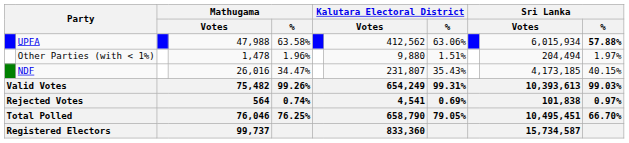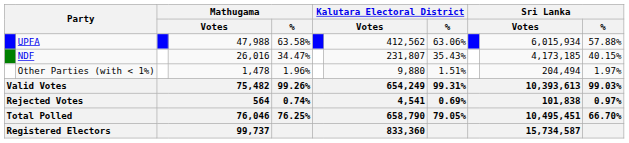 <table class="wikitable">
 <tr>
 <th colspan="2" width="144px"rowspan="2">Party</th>
 <th colspan="3" width="216px">Mathugama</th>
 <th colspan="3" width="216px"><a href='#'>Kalutara Electoral District</a></th>
 <th colspan="3" width="216px">Sri Lanka</th>
 </tr>
 <tr>
 <th colspan="2" width="144px">Votes</th>
 <th>%</th>
 <th colspan="2" width="144px">Votes</th>
 <th>%</th>
 <th colspan="2" width="144px">Votes</th>
 <th>%</th>
 </tr>
 <tr>
 <td style="background-color:blue;" width="10px"></td>
 <td style="text-align:left;"><a href='#'>UPFA</a></td>
 <td style="background-color:blue;" width="10px"></td>
 <td style="text-align:right;">47,988</td>
 <td style="text-align:right;">63.58%</td>
 <td style="background-color:blue;" width="10px"></td>
 <td style="text-align:right;">412,562</td>
 <td style="text-align:right;">63.06%</td>
 <td style="background-color:blue;" width="10px"></td>
 <td style="text-align:right;">6,015,934</td>
-<td style="text-align:right;"><strong>57.88%</strong></td>
+<td style="text-align:right;">57.88%</td>
+</tr>
+<tr>
+<td style="background-color:green;" width="10px"></td>
+<td style="text-align:left;"><a href='#'>NDF</a></td>
+<td style="background-color:white;" width="10px"></td>
+<td style="text-align:right;">26,016</td>
+<td style="text-align:right;">34.47%</td>
+<td style="background-color:white;" width="10px"></td>
+<td style="text-align:right;">231,807</td>
+<td style="text-align:right;">35.43%</td>
+<td style="background-color:white;" width="10px"></td>
+<td style="text-align:right;">4,173,185</td>
+<td style="text-align:right;">40.15%</td>
 </tr>
 <tr>
 <td style="background-color:white;" width="10px"></td>
 <td style="text-align:left;">Other Parties (with < 1%)</td>
 <td style="background-color:white;" width="10px"></td>
 <td style="text-align:right;">1,478</td>
 <td style="text-align:right;">1.96%</td>
 <td style="background-color:white;" width="10px"></td>
 <td style="text-align:right;">9,880</td>
 <td style="text-align:right;">1.51%</td>
 <td style="background-color:white;" width="10px"></td>
 <td style="text-align:right;">204,494</td>
 <td style="text-align:right;">1.97%</td>
-</tr>
-<tr>
-<td style="background-color:green;" width="10px"></td>
-<td style="text-align:left;"><a href='#'>NDF</a></td>
-<td style="background-color:white;" width="10px"></td>
-<td style="text-align:right;">26,016</td>
-<td style="text-align:right;">34.47%</td>
-<td style="background-color:white;" width="10px"></td>
-<td style="text-align:right;">231,807</td>
-<td style="text-align:right;">35.43%</td>
-<td style="background-color:white;" width="10px"></td>
-<td style="text-align:right;">4,173,185</td>
-<td style="text-align:right;">40.15%</td>
 </tr>
 <tr>
 <th colspan="2" width="144px"style="text-align:left;">Valid Votes</th>
 <th style="text-align:right;"colspan="2" width="144px">75,482</th>
 <th style="text-align:right;">99.26%</th>
 <th style="text-align:right;"colspan="2" width="144px">654,249</th>
 <th style="text-align:right;">99.31%</th>
 <th style="text-align:right;"colspan="2" width="144px">10,393,613</th>
 <th style="text-align:right;">99.03%</th>
 </tr>
 <tr>
 <th colspan="2" width="144px"style="text-align:left;">Rejected Votes</th>
 <th style="text-align:right;"colspan="2" width="144px">564</th>
 <th style="text-align:right;">0.74%</th>
 <th style="text-align:right;"colspan="2" width="144px">4,541</th>
 <th style="text-align:right;">0.69%</th>
 <th style="text-align:right;"colspan="2" width="144px">101,838</th>
 <th style="text-align:right;">0.97%</th>
 </tr>
 <tr>
 <th colspan="2" width="144px"style="text-align:left;">Total Polled</th>
 <th style="text-align:right;"colspan="2" width="144px">76,046</th>
 <th style="text-align:right;">76.25%</th>
 <th style="text-align:right;"colspan="2" width="144px">658,790</th>
 <th style="text-align:right;">79.05%</th>
 <th style="text-align:right;"colspan="2" width="144px">10,495,451</th>
 <th style="text-align:right;">66.70%</th>
 </tr>
 <tr>
 <th colspan="2" width="144px"style="text-align:left;">Registered Electors</th>
 <th style="text-align:right;"colspan="2" width="144px">99,737</th>
 <th></th>
 <th style="text-align:right;"colspan="2" width="144px">833,360</th>
 <th></th>
 <th style="text-align:right;"colspan="2" width="144px">15,734,587</th>
 <th></th>
 </tr>
 </table>
